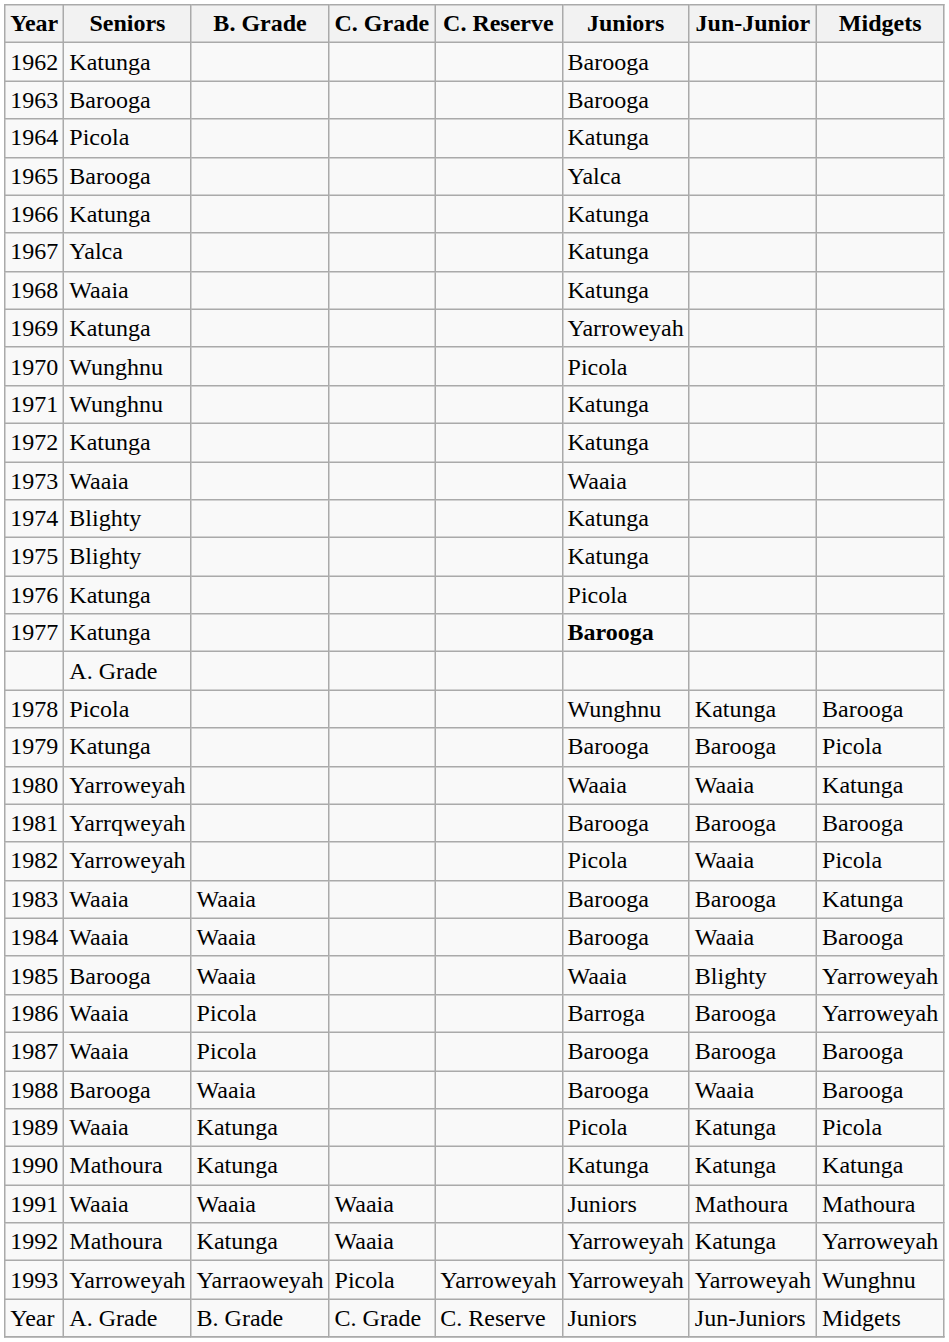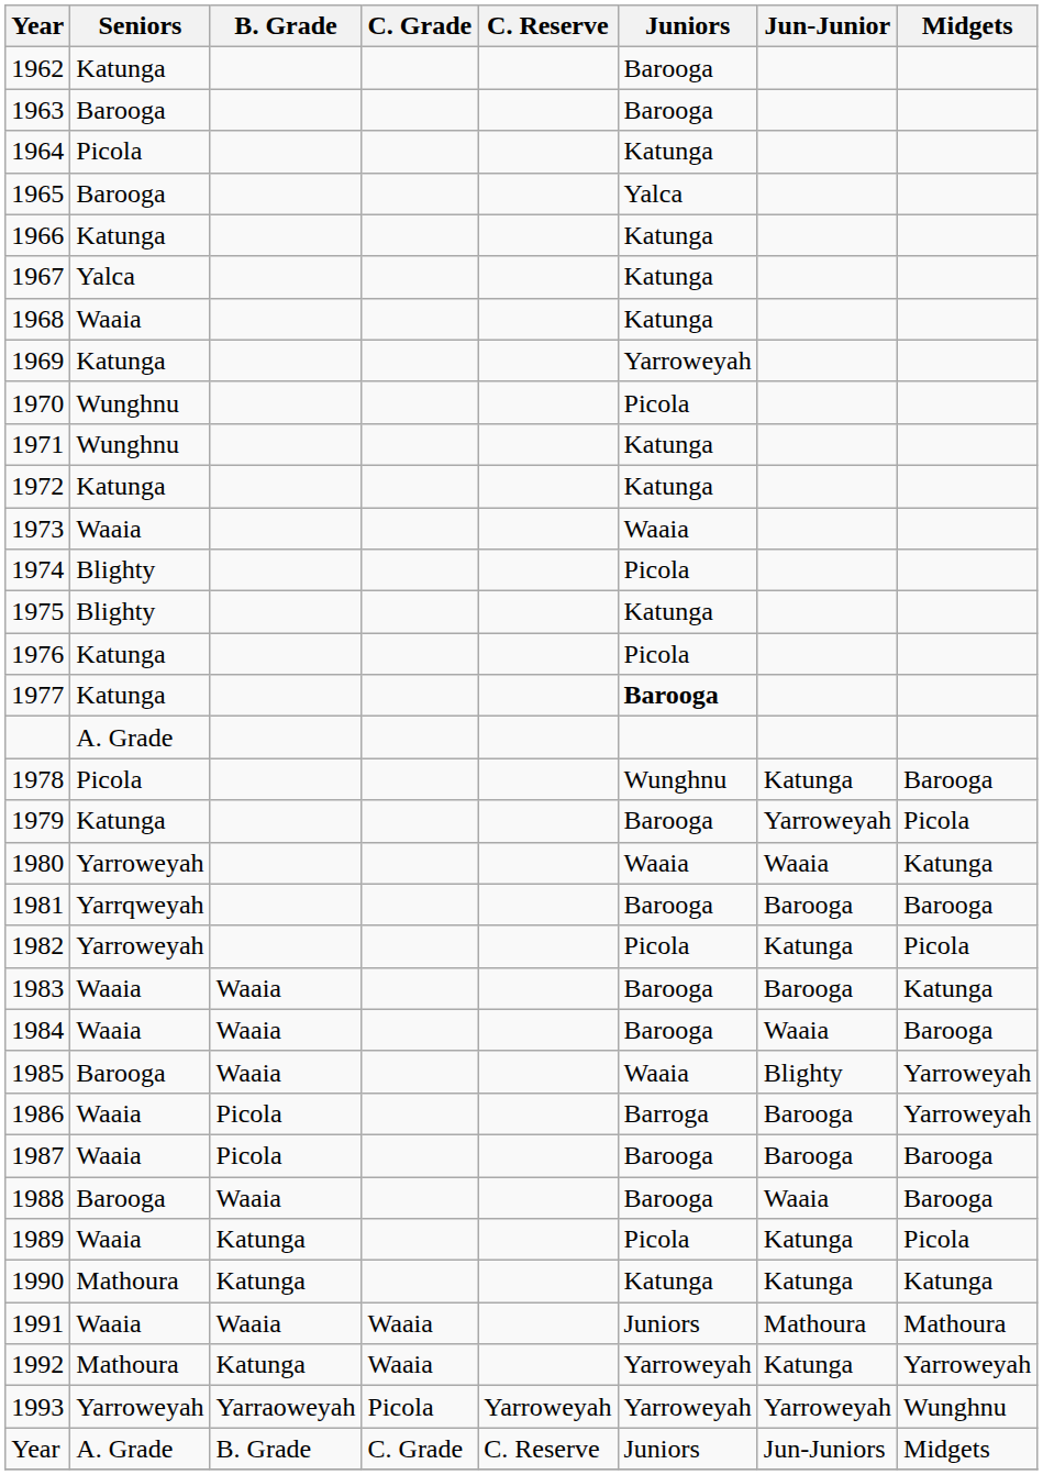 <table class="wikitable collapsible collapsed nowrap">
 <tr>
 <th>Year</th>
 <th>Seniors</th>
 <th>B. Grade</th>
 <th>C. Grade</th>
 <th>C. Reserve</th>
 <th>Juniors</th>
 <th>Jun-Junior</th>
 <th>Midgets</th>
 </tr>
 <tr>
 <td>1962</td>
 <td>Katunga</td>
 <td></td>
 <td></td>
 <td></td>
 <td>Barooga</td>
 <td></td>
 <td></td>
 </tr>
 <tr>
 <td>1963</td>
 <td>Barooga</td>
 <td></td>
 <td></td>
 <td></td>
 <td>Barooga</td>
 <td></td>
 <td></td>
 </tr>
 <tr>
 <td>1964</td>
 <td>Picola</td>
 <td></td>
 <td></td>
 <td></td>
 <td>Katunga</td>
 <td></td>
 <td></td>
 </tr>
 <tr>
 <td>1965</td>
 <td>Barooga</td>
 <td></td>
 <td></td>
 <td></td>
 <td>Yalca</td>
 <td></td>
 <td></td>
 </tr>
 <tr>
 <td>1966</td>
 <td>Katunga</td>
 <td></td>
 <td></td>
 <td></td>
 <td>Katunga</td>
 <td></td>
 <td></td>
 </tr>
 <tr>
 <td>1967</td>
 <td>Yalca</td>
 <td></td>
 <td></td>
 <td></td>
 <td>Katunga</td>
 <td></td>
 <td></td>
 </tr>
 <tr>
 <td>1968</td>
 <td>Waaia</td>
 <td></td>
 <td></td>
 <td></td>
 <td>Katunga</td>
 <td></td>
 <td></td>
 </tr>
 <tr>
 <td>1969</td>
 <td>Katunga</td>
 <td></td>
 <td></td>
 <td></td>
 <td>Yarroweyah</td>
 <td></td>
 <td></td>
 </tr>
 <tr>
 <td>1970</td>
 <td>Wunghnu</td>
 <td></td>
 <td></td>
 <td></td>
 <td>Picola</td>
 <td></td>
 <td></td>
 </tr>
 <tr>
 <td>1971</td>
 <td>Wunghnu</td>
 <td></td>
 <td></td>
 <td></td>
 <td>Katunga</td>
 <td></td>
 <td></td>
 </tr>
 <tr>
 <td>1972</td>
 <td>Katunga</td>
 <td></td>
 <td></td>
 <td></td>
 <td>Katunga</td>
 <td></td>
 <td></td>
 </tr>
 <tr>
 <td>1973</td>
 <td>Waaia</td>
 <td></td>
 <td></td>
 <td></td>
 <td>Waaia</td>
 <td></td>
 <td></td>
 </tr>
 <tr>
 <td>1974</td>
 <td>Blighty</td>
 <td></td>
 <td></td>
 <td></td>
-<td>Katunga</td>
+<td>Picola</td>
 <td></td>
 <td></td>
 </tr>
 <tr>
 <td>1975</td>
 <td>Blighty</td>
 <td></td>
 <td></td>
 <td></td>
 <td>Katunga</td>
 <td></td>
 <td></td>
 </tr>
 <tr>
 <td>1976</td>
 <td>Katunga</td>
 <td></td>
 <td></td>
 <td></td>
 <td>Picola</td>
 <td></td>
 <td></td>
 </tr>
 <tr>
 <td>1977</td>
 <td>Katunga</td>
 <td></td>
 <td></td>
 <td></td>
 <td><strong>Barooga</strong></td>
 <td></td>
 <td></td>
 </tr>
 <tr>
 <td></td>
 <td>A. Grade</td>
 <td></td>
 <td></td>
 <td></td>
 <td></td>
 <td></td>
 <td></td>
 </tr>
 <tr>
 <td>1978</td>
 <td>Picola</td>
 <td></td>
 <td></td>
 <td></td>
 <td>Wunghnu</td>
 <td>Katunga</td>
 <td>Barooga</td>
 </tr>
 <tr>
 <td>1979</td>
 <td>Katunga</td>
 <td></td>
 <td></td>
 <td></td>
 <td>Barooga</td>
-<td>Barooga</td>
+<td>Yarroweyah</td>
 <td>Picola</td>
 </tr>
 <tr>
 <td>1980</td>
 <td>Yarroweyah</td>
 <td></td>
 <td></td>
 <td></td>
 <td>Waaia</td>
 <td>Waaia</td>
 <td>Katunga</td>
 </tr>
 <tr>
 <td>1981</td>
 <td>Yarrqweyah</td>
 <td></td>
 <td></td>
 <td></td>
 <td>Barooga</td>
 <td>Barooga</td>
 <td>Barooga</td>
 </tr>
 <tr>
 <td>1982</td>
 <td>Yarroweyah</td>
 <td></td>
 <td></td>
 <td></td>
 <td>Picola</td>
-<td>Waaia</td>
+<td>Katunga</td>
 <td>Picola</td>
 </tr>
 <tr>
 <td>1983</td>
 <td>Waaia</td>
 <td>Waaia</td>
 <td></td>
 <td></td>
 <td>Barooga</td>
 <td>Barooga</td>
 <td>Katunga</td>
 </tr>
 <tr>
 <td>1984</td>
 <td>Waaia</td>
 <td>Waaia</td>
 <td></td>
 <td></td>
 <td>Barooga</td>
 <td>Waaia</td>
 <td>Barooga</td>
 </tr>
 <tr>
 <td>1985</td>
 <td>Barooga</td>
 <td>Waaia</td>
 <td></td>
 <td></td>
 <td>Waaia</td>
 <td>Blighty</td>
 <td>Yarroweyah</td>
 </tr>
 <tr>
 <td>1986</td>
 <td>Waaia</td>
 <td>Picola</td>
 <td></td>
 <td></td>
 <td>Barroga</td>
 <td>Barooga</td>
 <td>Yarroweyah</td>
 </tr>
 <tr>
 <td>1987</td>
 <td>Waaia</td>
 <td>Picola</td>
 <td></td>
 <td></td>
 <td>Barooga</td>
 <td>Barooga</td>
 <td>Barooga</td>
 </tr>
 <tr>
 <td>1988</td>
 <td>Barooga</td>
 <td>Waaia</td>
 <td></td>
 <td></td>
 <td>Barooga</td>
 <td>Waaia</td>
 <td>Barooga</td>
 </tr>
 <tr>
 <td>1989</td>
 <td>Waaia</td>
 <td>Katunga</td>
 <td></td>
 <td></td>
 <td>Picola</td>
 <td>Katunga</td>
 <td>Picola</td>
 </tr>
 <tr>
 <td>1990</td>
 <td>Mathoura</td>
 <td>Katunga</td>
 <td></td>
 <td></td>
 <td>Katunga</td>
 <td>Katunga</td>
 <td>Katunga</td>
 </tr>
 <tr>
 <td>1991</td>
 <td>Waaia</td>
 <td>Waaia</td>
 <td>Waaia</td>
 <td></td>
 <td>Juniors</td>
 <td>Mathoura</td>
 <td>Mathoura</td>
 </tr>
 <tr>
 <td>1992</td>
 <td>Mathoura</td>
 <td>Katunga</td>
 <td>Waaia</td>
 <td></td>
 <td>Yarroweyah</td>
 <td>Katunga</td>
 <td>Yarroweyah</td>
 </tr>
 <tr>
 <td>1993</td>
 <td>Yarroweyah</td>
 <td>Yarraoweyah</td>
 <td>Picola</td>
 <td>Yarroweyah</td>
 <td>Yarroweyah</td>
 <td>Yarroweyah</td>
 <td>Wunghnu</td>
 </tr>
 <tr>
 <td>Year</td>
 <td>A. Grade</td>
 <td>B. Grade</td>
 <td>C. Grade</td>
 <td>C. Reserve</td>
 <td>Juniors</td>
 <td>Jun-Juniors</td>
 <td>Midgets</td>
 </tr>
 <tr>
 </tr>
 </table>
